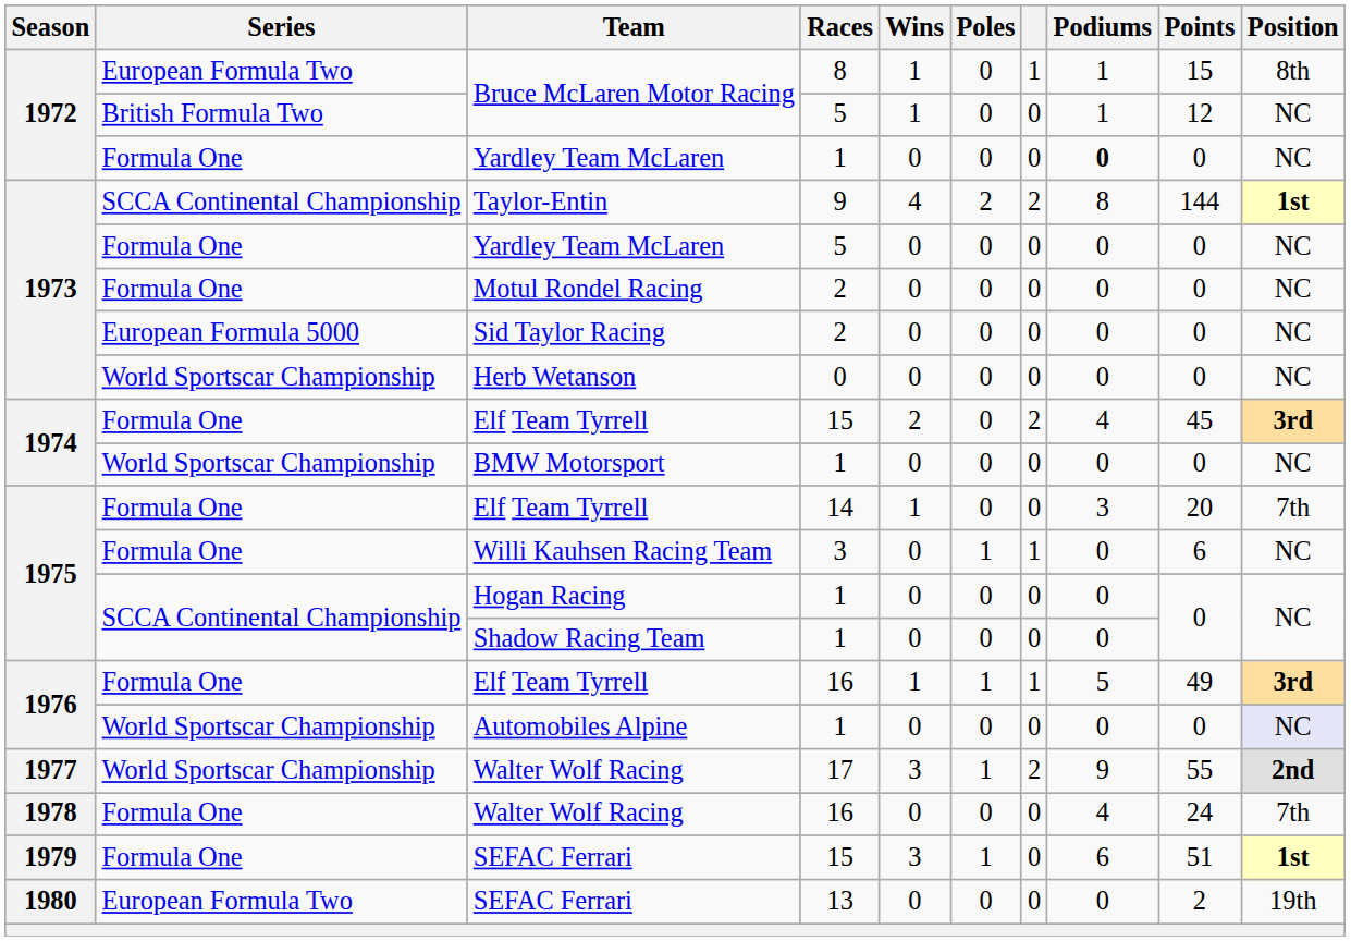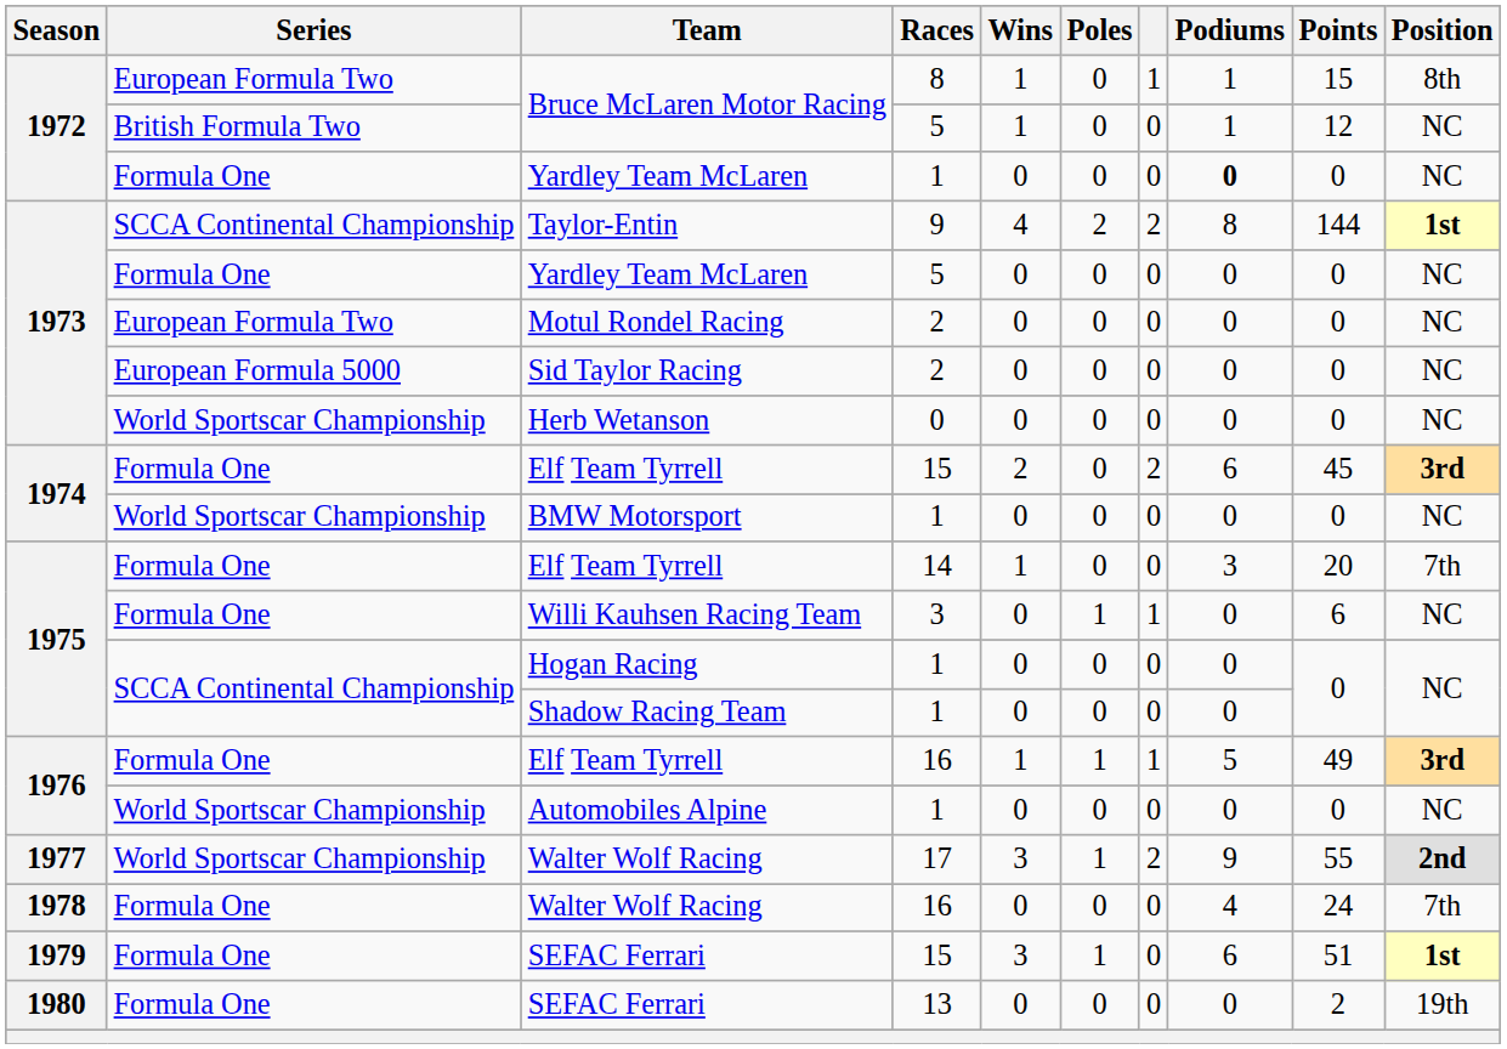 <table class="wikitable" style="font-size: 90%; text-align:center">
 <tr>
 <th>Season</th>
 <th>Series</th>
 <th>Team</th>
 <th>Races</th>
 <th>Wins</th>
 <th>Poles</th>
 <th></th>
 <th>Podiums</th>
 <th>Points</th>
 <th>Position</th>
 </tr>
 <tr>
 <th rowspan=3>1972</th>
 <td align=left><a href='#'>European Formula Two</a></td>
 <td rowspan="2" style="text-align:left"><a href='#'>Bruce McLaren Motor Racing</a></td>
 <td>8</td>
 <td>1</td>
 <td>0</td>
 <td>1</td>
 <td>1</td>
 <td>15</td>
 <td>8th</td>
 </tr>
 <tr>
 <td align=left><a href='#'>British Formula Two</a></td>
 <td>5</td>
 <td>1</td>
 <td>0</td>
 <td>0</td>
 <td>1</td>
 <td>12</td>
 <td>NC</td>
 </tr>
 <tr>
 <td align=left><a href='#'>Formula One</a></td>
 <td align=left><a href='#'>Yardley Team McLaren</a></td>
 <td>1</td>
 <td>0</td>
 <td>0</td>
 <td>0</td>
 <td><strong>0</strong></td>
 <td>0</td>
 <td>NC</td>
 </tr>
 <tr>
 <th rowspan=5>1973</th>
 <td align=left><a href='#'>SCCA Continental Championship</a></td>
 <td align=left><a href='#'>Taylor-Entin</a></td>
 <td>9</td>
 <td>4</td>
 <td>2</td>
 <td>2</td>
 <td>8</td>
 <td>144</td>
 <td style="background:#FFFFBF"><strong>1st</strong></td>
 </tr>
 <tr>
 <td align=left><a href='#'>Formula One</a></td>
 <td align=left><a href='#'>Yardley Team McLaren</a></td>
 <td>5</td>
 <td>0</td>
 <td>0</td>
 <td>0</td>
 <td>0</td>
 <td>0</td>
 <td>NC</td>
 </tr>
 <tr>
-<td align=left><a href='#'>Formula One</a></td>
+<td align=left><a href='#'>European Formula Two</a></td>
 <td align=left><a href='#'>Motul Rondel Racing</a></td>
 <td>2</td>
 <td>0</td>
 <td>0</td>
 <td>0</td>
 <td>0</td>
 <td>0</td>
 <td>NC</td>
 </tr>
 <tr>
 <td align=left><a href='#'>European Formula 5000</a></td>
 <td align=left><a href='#'>Sid Taylor Racing</a></td>
 <td>2</td>
 <td>0</td>
 <td>0</td>
 <td>0</td>
 <td>0</td>
 <td>0</td>
 <td>NC</td>
 </tr>
 <tr>
 <td align=left><a href='#'>World Sportscar Championship</a></td>
 <td align=left><a href='#'>Herb Wetanson</a></td>
 <td>0</td>
 <td>0</td>
 <td>0</td>
 <td>0</td>
 <td>0</td>
 <td>0</td>
 <td>NC</td>
 </tr>
 <tr>
 <th rowspan=2>1974</th>
 <td align=left><a href='#'>Formula One</a></td>
 <td align=left><a href='#'>Elf</a> <a href='#'>Team Tyrrell</a></td>
 <td>15</td>
 <td>2</td>
 <td>0</td>
 <td>2</td>
-<td>4</td>
+<td>6</td>
 <td>45</td>
 <td style="background:#FFDF9F"><strong>3rd</strong></td>
 </tr>
 <tr>
 <td align=left><a href='#'>World Sportscar Championship</a></td>
 <td align=left><a href='#'>BMW Motorsport</a></td>
 <td>1</td>
 <td>0</td>
 <td>0</td>
 <td>0</td>
 <td>0</td>
 <td>0</td>
 <td>NC</td>
 </tr>
 <tr>
 <th rowspan=4>1975</th>
 <td align=left><a href='#'>Formula One</a></td>
 <td align=left><a href='#'>Elf</a> <a href='#'>Team Tyrrell</a></td>
 <td>14</td>
 <td>1</td>
 <td>0</td>
 <td>0</td>
 <td>3</td>
 <td>20</td>
 <td>7th</td>
 </tr>
 <tr>
 <td align=left><a href='#'>Formula One</a></td>
 <td align=left><a href='#'>Willi Kauhsen Racing Team</a></td>
 <td>3</td>
 <td>0</td>
 <td>1</td>
 <td>1</td>
 <td>0</td>
 <td>6</td>
 <td>NC</td>
 </tr>
 <tr>
 <td rowspan="2" style="text-align:left"><a href='#'>SCCA Continental Championship</a></td>
 <td align=left><a href='#'>Hogan Racing</a></td>
 <td>1</td>
 <td>0</td>
 <td>0</td>
 <td>0</td>
 <td>0</td>
 <td rowspan=2>0</td>
 <td rowspan=2>NC</td>
 </tr>
 <tr>
 <td align=left><a href='#'>Shadow Racing Team</a></td>
 <td>1</td>
 <td>0</td>
 <td>0</td>
 <td>0</td>
 <td>0</td>
 </tr>
 <tr>
 <th rowspan=2>1976</th>
 <td align=left><a href='#'>Formula One</a></td>
 <td align=left><a href='#'>Elf</a> <a href='#'>Team Tyrrell</a></td>
 <td>16</td>
 <td>1</td>
 <td>1</td>
 <td>1</td>
 <td>5</td>
 <td>49</td>
 <td style="background:#FFDF9F"><strong>3rd</strong></td>
 </tr>
 <tr>
 <td align=left><a href='#'>World Sportscar Championship</a></td>
 <td align=left><a href='#'>Automobiles Alpine</a></td>
 <td>1</td>
 <td>0</td>
 <td>0</td>
 <td>0</td>
 <td>0</td>
 <td>0</td>
-<td style="background: lavender;">NC</td>
+<td>NC</td>
 </tr>
 <tr>
 <th>1977</th>
 <td align=left><a href='#'>World Sportscar Championship</a></td>
 <td align=left><a href='#'>Walter Wolf Racing</a></td>
 <td>17</td>
 <td>3</td>
 <td>1</td>
 <td>2</td>
 <td>9</td>
 <td>55</td>
 <td style="background:#DFDFDF"><strong>2nd</strong></td>
 </tr>
 <tr>
 <th>1978</th>
 <td align=left><a href='#'>Formula One</a></td>
 <td align=left><a href='#'>Walter Wolf Racing</a></td>
 <td>16</td>
 <td>0</td>
 <td>0</td>
 <td>0</td>
 <td>4</td>
 <td>24</td>
 <td>7th</td>
 </tr>
 <tr>
 <th>1979</th>
 <td align=left><a href='#'>Formula One</a></td>
 <td align=left><a href='#'>SEFAC Ferrari</a></td>
 <td>15</td>
 <td>3</td>
 <td>1</td>
 <td>0</td>
 <td>6</td>
 <td>51</td>
 <td style="background:#FFFFBF"><strong>1st</strong></td>
 </tr>
 <tr>
 <th>1980</th>
-<td align=left><a href='#'>European Formula Two</a></td>
+<td align=left><a href='#'>Formula One</a></td>
 <td align=left><a href='#'>SEFAC Ferrari</a></td>
 <td>13</td>
 <td>0</td>
 <td>0</td>
 <td>0</td>
 <td>0</td>
 <td>2</td>
 <td>19th</td>
 </tr>
 <tr>
 <th colspan="10"></th>
 </tr>
 </table>
